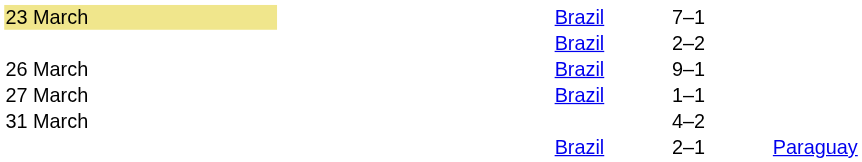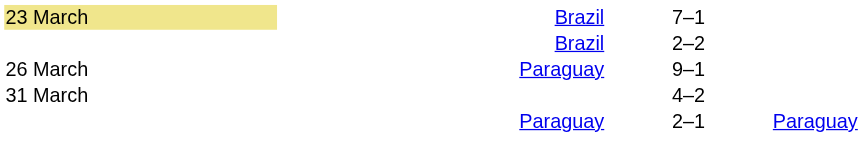 <table cellspacing=1 width=70%>
 <tr>
 <th width=25%></th>
 <th width=30%></th>
 <th width=15%></th>
 <th width=30%></th>
 </tr>
 <tr>
 <td style="background: khaki;">23 March</td>
 <td align=right><a href='#'>Brazil</a> </td>
 <td align=center>7–1</td>
 <td></td>
 </tr>
 <tr>
 <td></td>
 <td align=right><a href='#'>Brazil</a> </td>
 <td align=center>2–2</td>
 <td></td>
 </tr>
 <tr>
 <td>26 March</td>
-<td align=right><a href='#'>Brazil</a> </td>
+<td align=right><a href='#'>Paraguay</a> </td>
 <td align=center>9–1</td>
-<td></td>
-</tr>
-<tr>
-<td>27 March</td>
-<td align=right><a href='#'>Brazil</a> </td>
-<td align=center>1–1</td>
 <td></td>
 </tr>
 <tr>
 <td>31 March</td>
 <td align=right></td>
 <td align=center>4–2</td>
 <td></td>
 </tr>
 <tr>
 <td></td>
-<td align=right><a href='#'>Brazil</a> </td>
+<td align=right><a href='#'>Paraguay</a> </td>
 <td align=center>2–1</td>
 <td> <a href='#'>Paraguay</a></td>
 </tr>
 </table>
